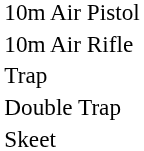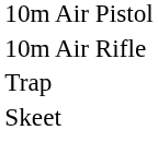 <table>
 <tr>
 <td>10m Air Pistol</td>
 <td></td>
 <td></td>
 <td></td>
 </tr>
 <tr>
 <td>10m Air Rifle</td>
 <td></td>
 <td></td>
 <td></td>
 </tr>
 <tr>
 <td>Trap</td>
 <td></td>
 <td></td>
 <td></td>
 </tr>
 <tr>
-<td>Double Trap</td>
-<td></td>
-<td></td>
-<td></td>
-</tr>
-<tr>
 <td>Skeet</td>
 <td></td>
 <td></td>
 <td></td>
 </tr>
 <tr>
 </tr>
 </table>
